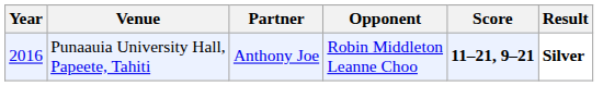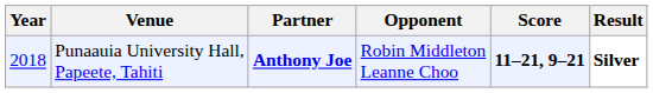 <table class="sortable wikitable" style="font-size: 90%;">
 <tr>
 <th>Year</th>
 <th>Venue</th>
 <th>Partner</th>
 <th>Opponent</th>
 <th>Score</th>
 <th>Result</th>
 </tr>
 <tr style="background:#ECF2FF">
-<td align="center"><a href='#'>2016</a></td>
+<td align="center"><a href='#'>2018</a></td>
 <td align="left">Punaauia University Hall,<br><a href='#'>Papeete, Tahiti</a></td>
-<td align="left"> <a href='#'>Anthony Joe</a></td>
+<td align="left"><strong> <a href='#'>Anthony Joe</a></strong></td>
 <td align="left"> <a href='#'>Robin Middleton</a> <br>  <a href='#'>Leanne Choo</a></td>
 <td align="left"><strong>11–21, 9–21</strong></td>
 <td style="text-align:left; background:white"> <strong>Silver</strong></td>
 </tr>
 </table>
